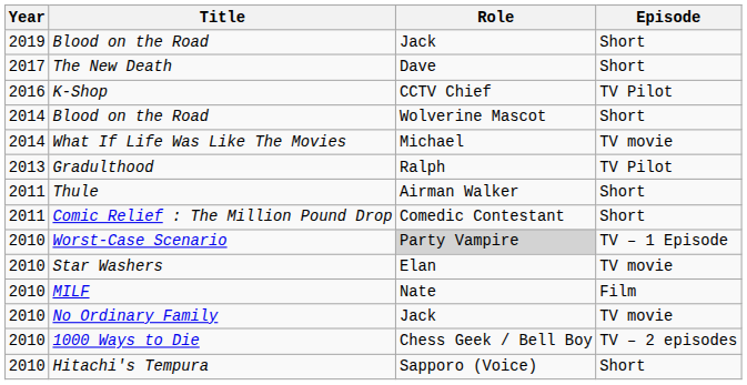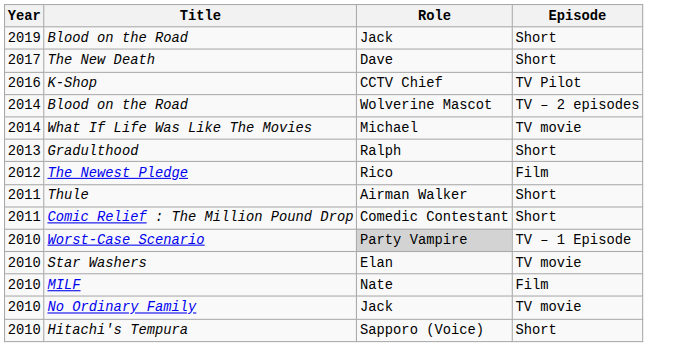 <table class="wikitable sortable">
 <tr>
 <th>Year</th>
 <th>Title</th>
 <th>Role</th>
 <th>Episode</th>
 </tr>
 <tr>
 <td>2019</td>
 <td><em>Blood on the Road</em></td>
 <td>Jack</td>
 <td>Short</td>
 </tr>
 <tr>
 <td>2017</td>
 <td><em>The New Death</em></td>
 <td>Dave</td>
 <td>Short</td>
 </tr>
 <tr>
 <td>2016</td>
 <td><em>K-Shop</em></td>
 <td>CCTV Chief</td>
 <td>TV Pilot</td>
 </tr>
 <tr>
 <td>2014</td>
 <td><em>Blood on the Road</em></td>
 <td>Wolverine Mascot</td>
-<td>Short</td>
+<td>TV – 2 episodes</td>
 </tr>
 <tr>
 <td>2014</td>
 <td><em>What If Life Was Like The Movies</em></td>
 <td>Michael</td>
 <td>TV movie</td>
 </tr>
 <tr>
 <td>2013</td>
 <td><em>Gradulthood</em></td>
 <td>Ralph</td>
-<td>TV Pilot</td>
+<td>Short</td>
+</tr>
+<tr>
+<td>2012</td>
+<td><em><a href='#'>The Newest Pledge</a></em></td>
+<td>Rico</td>
+<td>Film</td>
 </tr>
 <tr>
 <td>2011</td>
 <td><em>Thule</em></td>
 <td>Airman Walker</td>
 <td>Short</td>
 </tr>
 <tr>
 <td>2011</td>
 <td><em><a href='#'>Comic Relief</a> : The Million Pound Drop</em></td>
 <td>Comedic Contestant</td>
 <td>Short</td>
 </tr>
 <tr>
 <td>2010</td>
 <td><em><a href='#'>Worst-Case Scenario</a></em></td>
 <td style="background: lightgrey;">Party Vampire</td>
 <td>TV – 1 Episode</td>
 </tr>
 <tr>
 <td>2010</td>
 <td><em>Star Washers</em></td>
 <td>Elan</td>
 <td>TV movie</td>
 </tr>
 <tr>
 <td>2010</td>
 <td><em><a href='#'>MILF</a></em></td>
 <td>Nate</td>
 <td>Film</td>
 </tr>
 <tr>
 <td>2010</td>
 <td><em><a href='#'>No Ordinary Family</a></em></td>
 <td>Jack</td>
 <td>TV movie</td>
 </tr>
 <tr>
 <td>2010</td>
-<td><em><a href='#'>1000 Ways to Die</a></em></td>
-<td>Chess Geek / Bell Boy</td>
-<td>TV – 2 episodes</td>
-</tr>
-<tr>
-<td>2010</td>
 <td><em>Hitachi's Tempura</em></td>
 <td>Sapporo (Voice)</td>
 <td>Short</td>
 </tr>
 </table>
